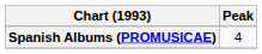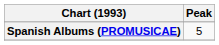 <table class="wikitable plainrowheaders sortable" style="text-align:center">
 <tr>
 <th scope="col">Chart (1993)</th>
 <th scope="col">Peak</th>
 </tr>
 <tr>
 </tr>
 <tr>
 </tr>
 <tr>
 </tr>
 <tr>
 <th scope="row">Spanish Albums (<a href='#'>PROMUSICAE</a>)</th>
-<td>4</td>
+<td>5</td>
 </tr>
 <tr>
 </tr>
 <tr>
 </tr>
 <tr>
 </tr>
 </table>
